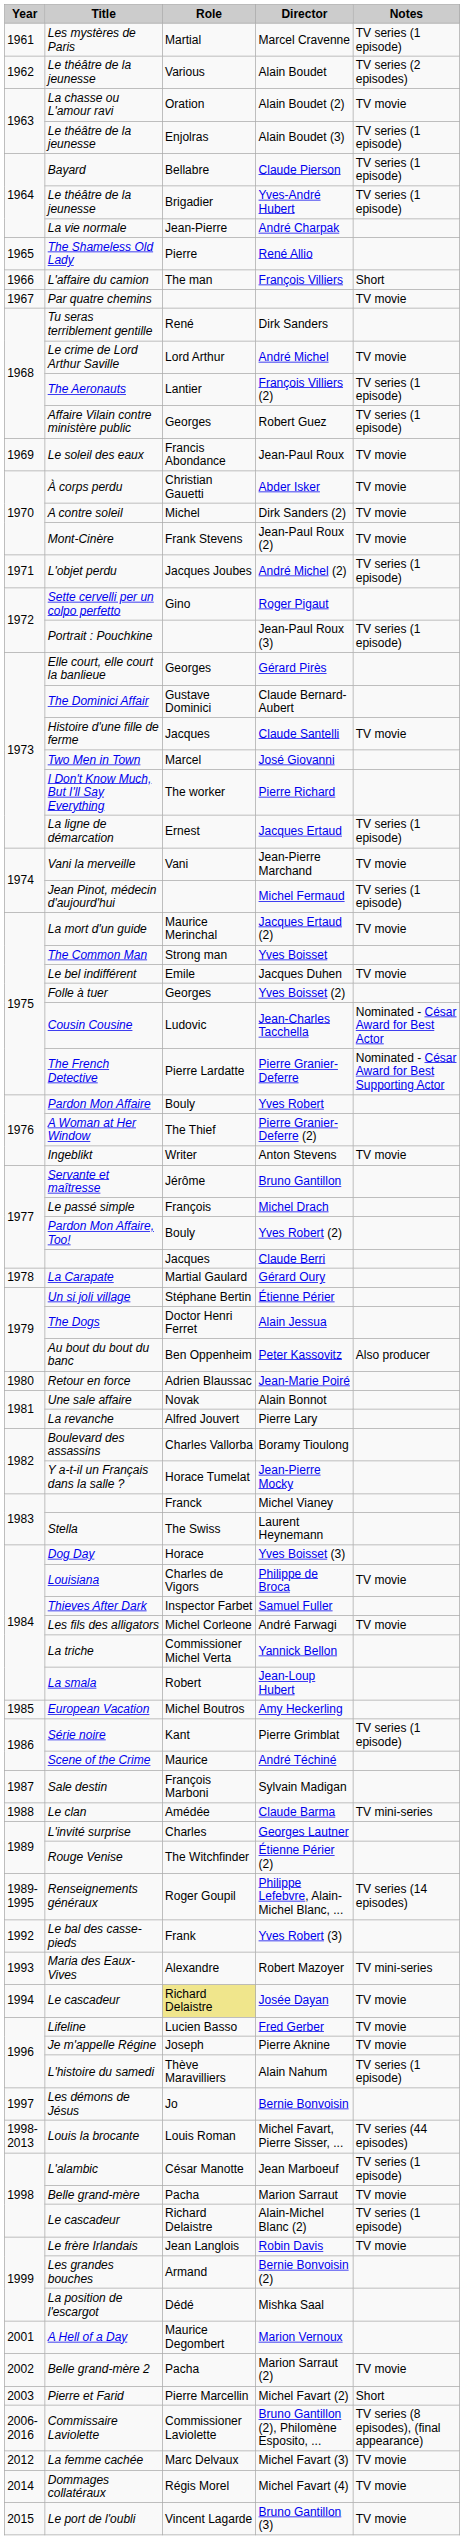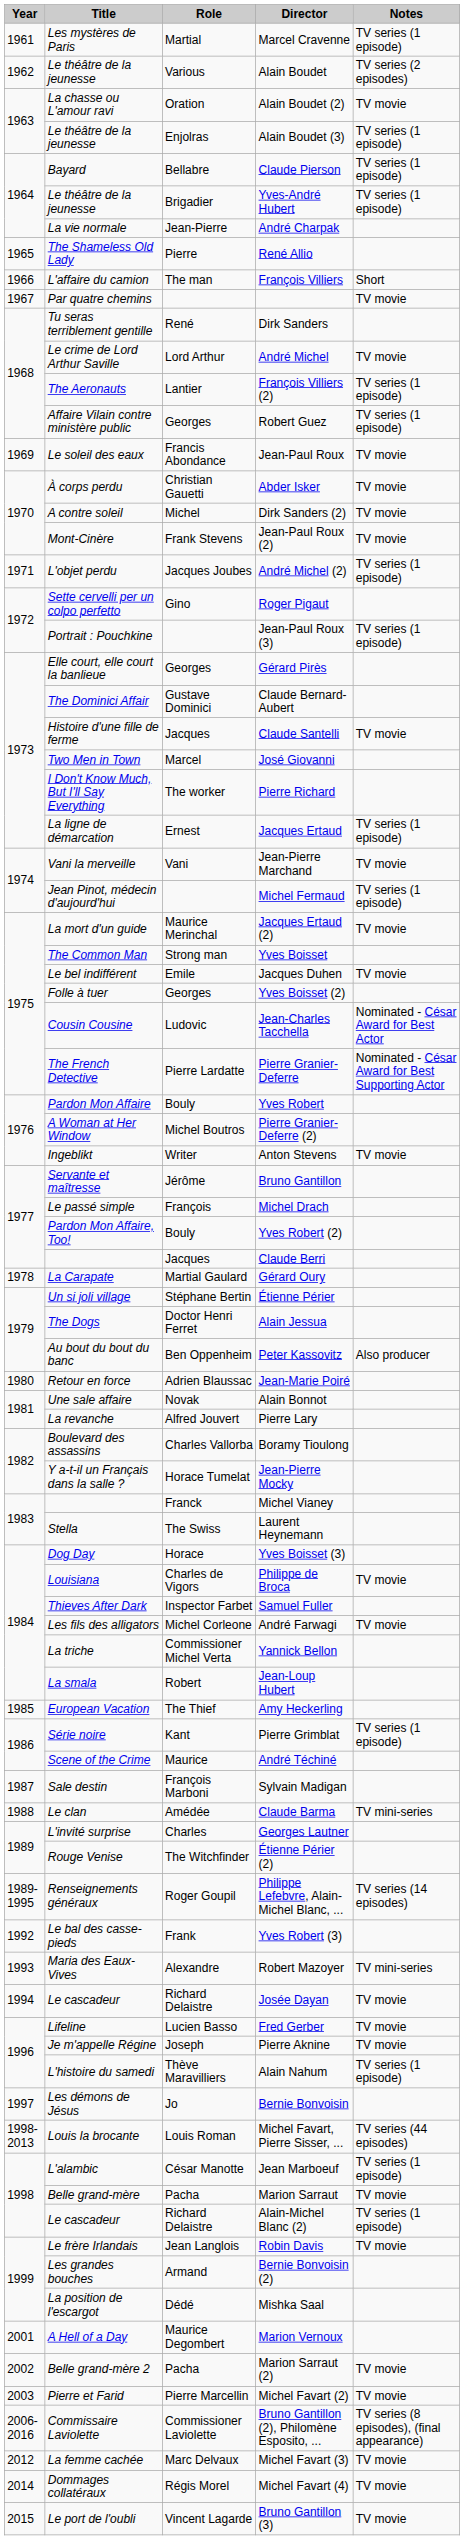 <table class="wikitable">
 <tr>
 <th style="background: #CCCCCC;">Year</th>
 <th style="background: #CCCCCC;">Title</th>
 <th style="background: #CCCCCC;">Role</th>
 <th style="background: #CCCCCC;">Director</th>
 <th style="background: #CCCCCC;">Notes</th>
 </tr>
 <tr>
 <td rowspan=1>1961</td>
 <td><em>Les mystères de Paris</em></td>
 <td>Martial</td>
 <td>Marcel Cravenne</td>
 <td>TV series (1 episode)</td>
 </tr>
 <tr>
 <td rowspan=1>1962</td>
 <td><em>Le théâtre de la jeunesse</em></td>
 <td>Various</td>
 <td>Alain Boudet</td>
 <td>TV series (2 episodes)</td>
 </tr>
 <tr>
 <td rowspan=2>1963</td>
 <td><em>La chasse ou L'amour ravi</em></td>
 <td>Oration</td>
 <td>Alain Boudet (2)</td>
 <td>TV movie</td>
 </tr>
 <tr>
 <td><em>Le théâtre de la jeunesse</em></td>
 <td>Enjolras</td>
 <td>Alain Boudet (3)</td>
 <td>TV series (1 episode)</td>
 </tr>
 <tr>
 <td rowspan=3>1964</td>
 <td><em>Bayard</em></td>
 <td>Bellabre</td>
 <td><a href='#'>Claude Pierson</a></td>
 <td>TV series (1 episode)</td>
 </tr>
 <tr>
 <td><em>Le théâtre de la jeunesse</em></td>
 <td>Brigadier</td>
 <td><a href='#'>Yves-André Hubert</a></td>
 <td>TV series (1 episode)</td>
 </tr>
 <tr>
 <td><em>La vie normale</em></td>
 <td>Jean-Pierre</td>
 <td><a href='#'>André Charpak</a></td>
 <td></td>
 </tr>
 <tr>
 <td rowspan=1>1965</td>
 <td><em><a href='#'>The Shameless Old Lady</a></em></td>
 <td>Pierre</td>
 <td><a href='#'>René Allio</a></td>
 <td></td>
 </tr>
 <tr>
 <td rowspan=1>1966</td>
 <td><em>L'affaire du camion</em></td>
 <td>The man</td>
 <td><a href='#'>François Villiers</a></td>
 <td>Short</td>
 </tr>
 <tr>
 <td rowspan=1>1967</td>
 <td><em>Par quatre chemins</em></td>
 <td></td>
 <td></td>
 <td>TV movie</td>
 </tr>
 <tr>
 <td rowspan=4>1968</td>
 <td><em>Tu seras terriblement gentille</em></td>
 <td>René</td>
 <td>Dirk Sanders</td>
 <td></td>
 </tr>
 <tr>
 <td><em>Le crime de Lord Arthur Saville</em></td>
 <td>Lord Arthur</td>
 <td><a href='#'>André Michel</a></td>
 <td>TV movie</td>
 </tr>
 <tr>
 <td><em><a href='#'>The Aeronauts</a></em></td>
 <td>Lantier</td>
 <td><a href='#'>François Villiers</a> (2)</td>
 <td>TV series (1 episode)</td>
 </tr>
 <tr>
 <td><em>Affaire Vilain contre ministère public</em></td>
 <td>Georges</td>
 <td>Robert Guez</td>
 <td>TV series (1 episode)</td>
 </tr>
 <tr>
 <td>1969</td>
 <td><em>Le soleil des eaux</em></td>
 <td>Francis Abondance</td>
 <td>Jean-Paul Roux</td>
 <td>TV movie</td>
 </tr>
 <tr>
 <td rowspan=3>1970</td>
 <td><em>À corps perdu</em></td>
 <td>Christian Gauetti</td>
 <td><a href='#'>Abder Isker</a></td>
 <td>TV movie</td>
 </tr>
 <tr>
 <td><em>A contre soleil</em></td>
 <td>Michel</td>
 <td>Dirk Sanders (2)</td>
 <td>TV movie</td>
 </tr>
 <tr>
 <td><em>Mont-Cinère</em></td>
 <td>Frank Stevens</td>
 <td>Jean-Paul Roux (2)</td>
 <td>TV movie</td>
 </tr>
 <tr>
 <td>1971</td>
 <td><em>L'objet perdu</em></td>
 <td>Jacques Joubes</td>
 <td><a href='#'>André Michel</a> (2)</td>
 <td>TV series (1 episode)</td>
 </tr>
 <tr>
 <td rowspan=2>1972</td>
 <td><em><a href='#'>Sette cervelli per un colpo perfetto</a></em></td>
 <td>Gino</td>
 <td><a href='#'>Roger Pigaut</a></td>
 <td></td>
 </tr>
 <tr>
 <td><em>Portrait : Pouchkine</em></td>
 <td></td>
 <td>Jean-Paul Roux (3)</td>
 <td>TV series (1 episode)</td>
 </tr>
 <tr>
 <td rowspan=6>1973</td>
 <td><em>Elle court, elle court la banlieue</em></td>
 <td>Georges</td>
 <td><a href='#'>Gérard Pirès</a></td>
 <td></td>
 </tr>
 <tr>
 <td><em><a href='#'>The Dominici Affair</a></em></td>
 <td>Gustave Dominici</td>
 <td>Claude Bernard-Aubert</td>
 <td></td>
 </tr>
 <tr>
 <td><em>Histoire d'une fille de ferme</em></td>
 <td>Jacques</td>
 <td><a href='#'>Claude Santelli</a></td>
 <td>TV movie</td>
 </tr>
 <tr>
 <td><em><a href='#'>Two Men in Town</a></em></td>
 <td>Marcel</td>
 <td><a href='#'>José Giovanni</a></td>
 <td></td>
 </tr>
 <tr>
 <td><em><a href='#'>I Don't Know Much, But I'll Say Everything</a></em></td>
 <td>The worker</td>
 <td><a href='#'>Pierre Richard</a></td>
 <td></td>
 </tr>
 <tr>
 <td><em>La ligne de démarcation</em></td>
 <td>Ernest</td>
 <td><a href='#'>Jacques Ertaud</a></td>
 <td>TV series (1 episode)</td>
 </tr>
 <tr>
 <td rowspan=2>1974</td>
 <td><em>Vani la merveille</em></td>
 <td>Vani</td>
 <td>Jean-Pierre Marchand</td>
 <td>TV movie</td>
 </tr>
 <tr>
 <td><em>Jean Pinot, médecin d'aujourd'hui</em></td>
 <td></td>
 <td><a href='#'>Michel Fermaud</a></td>
 <td>TV series (1 episode)</td>
 </tr>
 <tr>
 <td rowspan=6>1975</td>
 <td><em>La mort d'un guide</em></td>
 <td>Maurice Merinchal</td>
 <td><a href='#'>Jacques Ertaud</a> (2)</td>
 <td>TV movie</td>
 </tr>
 <tr>
 <td><em><a href='#'>The Common Man</a></em></td>
 <td>Strong man</td>
 <td><a href='#'>Yves Boisset</a></td>
 <td></td>
 </tr>
 <tr>
 <td><em>Le bel indifférent</em></td>
 <td>Emile</td>
 <td>Jacques Duhen</td>
 <td>TV movie</td>
 </tr>
 <tr>
 <td><em>Folle à tuer</em></td>
 <td>Georges</td>
 <td><a href='#'>Yves Boisset</a> (2)</td>
 <td></td>
 </tr>
 <tr>
 <td><em><a href='#'>Cousin Cousine</a></em></td>
 <td>Ludovic</td>
 <td><a href='#'>Jean-Charles Tacchella</a></td>
 <td>Nominated - <a href='#'>César Award for Best Actor</a></td>
 </tr>
 <tr>
 <td><em><a href='#'>The French Detective</a></em></td>
 <td>Pierre Lardatte</td>
 <td><a href='#'>Pierre Granier-Deferre</a></td>
 <td>Nominated - <a href='#'>César Award for Best Supporting Actor</a></td>
 </tr>
 <tr>
 <td rowspan=3>1976</td>
 <td><em><a href='#'>Pardon Mon Affaire</a></em></td>
 <td>Bouly</td>
 <td><a href='#'>Yves Robert</a></td>
 <td></td>
 </tr>
 <tr>
 <td><em><a href='#'>A Woman at Her Window</a></em></td>
-<td>The Thief</td>
+<td>Michel Boutros</td>
 <td><a href='#'>Pierre Granier-Deferre</a> (2)</td>
 <td></td>
 </tr>
 <tr>
 <td><em>Ingeblikt</em></td>
 <td>Writer</td>
 <td>Anton Stevens</td>
 <td>TV movie</td>
 </tr>
 <tr>
 <td rowspan=4>1977</td>
 <td><em><a href='#'>Servante et maîtresse</a></em></td>
 <td>Jérôme</td>
 <td><a href='#'>Bruno Gantillon</a></td>
 <td></td>
 </tr>
 <tr>
 <td><em>Le passé simple</em></td>
 <td>François</td>
 <td><a href='#'>Michel Drach</a></td>
 <td></td>
 </tr>
 <tr>
 <td><em><a href='#'>Pardon Mon Affaire, Too!</a></em></td>
 <td>Bouly</td>
 <td><a href='#'>Yves Robert</a> (2)</td>
 <td></td>
 </tr>
 <tr>
 <td><em></em></td>
 <td>Jacques</td>
 <td><a href='#'>Claude Berri</a></td>
 <td></td>
 </tr>
 <tr>
 <td rowspan=1>1978</td>
 <td><em><a href='#'>La Carapate</a></em></td>
 <td>Martial Gaulard</td>
 <td><a href='#'>Gérard Oury</a></td>
 <td></td>
 </tr>
 <tr>
 <td rowspan=3>1979</td>
 <td><em><a href='#'>Un si joli village</a></em></td>
 <td>Stéphane Bertin</td>
 <td><a href='#'>Étienne Périer</a></td>
 <td></td>
 </tr>
 <tr>
 <td><em><a href='#'>The Dogs</a></em></td>
 <td>Doctor Henri Ferret</td>
 <td><a href='#'>Alain Jessua</a></td>
 <td></td>
 </tr>
 <tr>
 <td><em>Au bout du bout du banc</em></td>
 <td>Ben Oppenheim</td>
 <td><a href='#'>Peter Kassovitz</a></td>
 <td>Also producer</td>
 </tr>
 <tr>
 <td rowspan=1>1980</td>
 <td><em>Retour en force</em></td>
 <td>Adrien Blaussac</td>
 <td><a href='#'>Jean-Marie Poiré</a></td>
 <td></td>
 </tr>
 <tr>
 <td rowspan=2>1981</td>
 <td><em>Une sale affaire</em></td>
 <td>Novak</td>
 <td>Alain Bonnot</td>
 <td></td>
 </tr>
 <tr>
 <td><em>La revanche</em></td>
 <td>Alfred Jouvert</td>
 <td>Pierre Lary</td>
 <td></td>
 </tr>
 <tr>
 <td rowspan=2>1982</td>
 <td><em>Boulevard des assassins</em></td>
 <td>Charles Vallorba</td>
 <td>Boramy Tioulong</td>
 <td></td>
 </tr>
 <tr>
 <td><em>Y a-t-il un Français dans la salle ?</em></td>
 <td>Horace Tumelat</td>
 <td><a href='#'>Jean-Pierre Mocky</a></td>
 <td></td>
 </tr>
 <tr>
 <td rowspan=2>1983</td>
 <td><em></em></td>
 <td>Franck</td>
 <td>Michel Vianey</td>
 <td></td>
 </tr>
 <tr>
 <td><em>Stella</em></td>
 <td>The Swiss</td>
 <td>Laurent Heynemann</td>
 <td></td>
 </tr>
 <tr>
 <td rowspan=6>1984</td>
 <td><em><a href='#'>Dog Day</a></em></td>
 <td>Horace</td>
 <td><a href='#'>Yves Boisset</a> (3)</td>
 <td></td>
 </tr>
 <tr>
 <td><em><a href='#'>Louisiana</a></em></td>
 <td>Charles de Vigors</td>
 <td><a href='#'>Philippe de Broca</a></td>
 <td>TV movie</td>
 </tr>
 <tr>
 <td><em><a href='#'>Thieves After Dark</a></em></td>
 <td>Inspector Farbet</td>
 <td><a href='#'>Samuel Fuller</a></td>
 <td></td>
 </tr>
 <tr>
 <td><em>Les fils des alligators</em></td>
 <td>Michel Corleone</td>
 <td>André Farwagi</td>
 <td>TV movie</td>
 </tr>
 <tr>
 <td><em>La triche</em></td>
 <td>Commissioner Michel Verta</td>
 <td><a href='#'>Yannick Bellon</a></td>
 <td></td>
 </tr>
 <tr>
 <td><em><a href='#'>La smala</a></em></td>
 <td>Robert</td>
 <td><a href='#'>Jean-Loup Hubert</a></td>
 <td></td>
 </tr>
 <tr>
 <td rowspan=1>1985</td>
 <td><em><a href='#'>European Vacation</a></em></td>
-<td>Michel Boutros</td>
+<td>The Thief</td>
 <td><a href='#'>Amy Heckerling</a></td>
 <td></td>
 </tr>
 <tr>
 <td rowspan=2>1986</td>
 <td><em><a href='#'>Série noire</a></em></td>
 <td>Kant</td>
 <td>Pierre Grimblat</td>
 <td>TV series (1 episode)</td>
 </tr>
 <tr>
 <td><em><a href='#'>Scene of the Crime</a></em></td>
 <td>Maurice</td>
 <td><a href='#'>André Téchiné</a></td>
 <td></td>
 </tr>
 <tr>
 <td rowspan=1>1987</td>
 <td><em>Sale destin</em></td>
 <td>François Marboni</td>
 <td>Sylvain Madigan</td>
 <td></td>
 </tr>
 <tr>
 <td rowspan=1>1988</td>
 <td><em>Le clan</em></td>
 <td>Amédée</td>
 <td><a href='#'>Claude Barma</a></td>
 <td>TV mini-series</td>
 </tr>
 <tr>
 <td rowspan=2>1989</td>
 <td><em>L'invité surprise</em></td>
 <td>Charles</td>
 <td><a href='#'>Georges Lautner</a></td>
 <td></td>
 </tr>
 <tr>
 <td><em>Rouge Venise</em></td>
 <td>The Witchfinder</td>
 <td><a href='#'>Étienne Périer</a> (2)</td>
 <td></td>
 </tr>
 <tr>
 <td rowspan=1>1989-1995</td>
 <td><em>Renseignements généraux</em></td>
 <td>Roger Goupil</td>
 <td><a href='#'>Philippe Lefebvre</a>, Alain-Michel Blanc, ...</td>
 <td>TV series (14 episodes)</td>
 </tr>
 <tr>
 <td rowspan=1>1992</td>
 <td><em>Le bal des casse-pieds</em></td>
 <td>Frank</td>
 <td><a href='#'>Yves Robert</a> (3)</td>
 <td></td>
 </tr>
 <tr>
 <td rowspan=1>1993</td>
 <td><em>Maria des Eaux-Vives</em></td>
 <td>Alexandre</td>
 <td>Robert Mazoyer</td>
 <td>TV mini-series</td>
 </tr>
 <tr>
 <td rowspan=1>1994</td>
 <td><em>Le cascadeur</em></td>
-<td style="background: khaki;">Richard Delaistre</td>
+<td>Richard Delaistre</td>
 <td><a href='#'>Josée Dayan</a></td>
 <td>TV movie</td>
 </tr>
 <tr>
 <td rowspan=3>1996</td>
 <td><em>Lifeline</em></td>
 <td>Lucien Basso</td>
 <td><a href='#'>Fred Gerber</a></td>
 <td>TV movie</td>
 </tr>
 <tr>
 <td><em>Je m'appelle Régine</em></td>
 <td>Joseph</td>
 <td>Pierre Aknine</td>
 <td>TV movie</td>
 </tr>
 <tr>
 <td><em>L'histoire du samedi</em></td>
 <td>Thève Maravilliers</td>
 <td>Alain Nahum</td>
 <td>TV series (1 episode)</td>
 </tr>
 <tr>
 <td rowspan=1>1997</td>
 <td><em>Les démons de Jésus</em></td>
 <td>Jo</td>
 <td><a href='#'>Bernie Bonvoisin</a></td>
 <td></td>
 </tr>
 <tr>
 <td rowspan=1>1998-2013</td>
 <td><em>Louis la brocante</em></td>
 <td>Louis Roman</td>
 <td>Michel Favart, Pierre Sisser, ...</td>
 <td>TV series (44 episodes)</td>
 </tr>
 <tr>
 <td rowspan=3>1998</td>
 <td><em>L'alambic</em></td>
 <td>César Manotte</td>
 <td>Jean Marboeuf</td>
 <td>TV series (1 episode)</td>
 </tr>
 <tr>
 <td><em>Belle grand-mère</em></td>
 <td>Pacha</td>
 <td>Marion Sarraut</td>
 <td>TV movie</td>
 </tr>
 <tr>
 <td><em>Le cascadeur</em></td>
 <td>Richard Delaistre</td>
 <td>Alain-Michel Blanc (2)</td>
 <td>TV series (1 episode)</td>
 </tr>
 <tr>
 <td rowspan=3>1999</td>
 <td><em>Le frère Irlandais</em></td>
 <td>Jean Langlois</td>
 <td><a href='#'>Robin Davis</a></td>
 <td>TV movie</td>
 </tr>
 <tr>
 <td><em>Les grandes bouches</em></td>
 <td>Armand</td>
 <td><a href='#'>Bernie Bonvoisin</a> (2)</td>
 <td></td>
 </tr>
 <tr>
 <td><em>La position de l'escargot</em></td>
 <td>Dédé</td>
 <td>Mishka Saal</td>
 <td></td>
 </tr>
 <tr>
 <td rowspan=1>2001</td>
 <td><em><a href='#'>A Hell of a Day</a></em></td>
 <td>Maurice Degombert</td>
 <td><a href='#'>Marion Vernoux</a></td>
 <td></td>
 </tr>
 <tr>
 <td rowspan=1>2002</td>
 <td><em>Belle grand-mère 2</em></td>
 <td>Pacha</td>
 <td>Marion Sarraut (2)</td>
 <td>TV movie</td>
 </tr>
 <tr>
 <td rowspan=1>2003</td>
 <td><em>Pierre et Farid</em></td>
 <td>Pierre Marcellin</td>
 <td>Michel Favart (2)</td>
-<td>Short</td>
+<td>TV movie</td>
 </tr>
 <tr>
 <td rowspan=1>2006-2016</td>
 <td><em>Commissaire Laviolette</em></td>
 <td>Commissioner Laviolette</td>
 <td><a href='#'>Bruno Gantillon</a> (2), Philomène Esposito, ...</td>
 <td>TV series (8 episodes), (final appearance)</td>
 </tr>
 <tr>
 <td rowspan=1>2012</td>
 <td><em>La femme cachée</em></td>
 <td>Marc Delvaux</td>
 <td>Michel Favart (3)</td>
 <td>TV movie</td>
 </tr>
 <tr>
 <td rowspan=1>2014</td>
 <td><em>Dommages collatéraux</em></td>
 <td>Régis Morel</td>
 <td>Michel Favart (4)</td>
 <td>TV movie</td>
 </tr>
 <tr>
 <td rowspan=1>2015</td>
 <td><em>Le port de l'oubli</em></td>
 <td>Vincent Lagarde</td>
 <td><a href='#'>Bruno Gantillon</a> (3)</td>
 <td>TV movie</td>
 </tr>
 </table>
